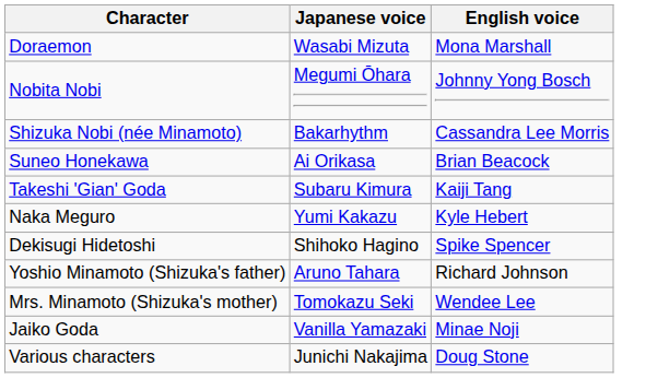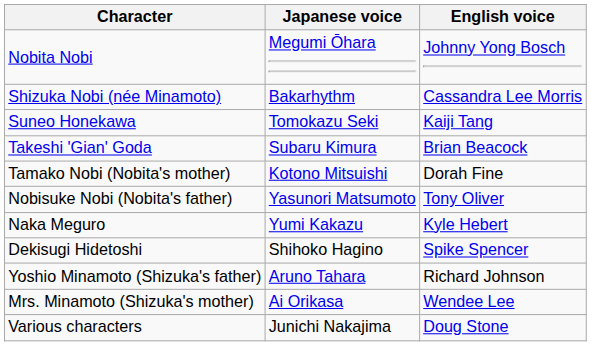 <table class="wikitable">
 <tr>
 <th>Character</th>
 <th>Japanese voice</th>
 <th>English voice</th>
-</tr>
-<tr>
-<td><a href='#'>Doraemon</a></td>
-<td><a href='#'>Wasabi Mizuta</a></td>
-<td><a href='#'>Mona Marshall</a></td>
 </tr>
 <tr>
 <td><a href='#'>Nobita Nobi</a></td>
 <td><a href='#'>Megumi Ōhara</a><hr><hr></td>
 <td><a href='#'>Johnny Yong Bosch</a><hr></td>
 </tr>
 <tr>
 <td><a href='#'>Shizuka Nobi (née Minamoto)</a></td>
 <td><a href='#'>Bakarhythm</a></td>
 <td><a href='#'>Cassandra Lee Morris</a></td>
 </tr>
 <tr>
 <td><a href='#'>Suneo Honekawa</a></td>
-<td><a href='#'>Ai Orikasa</a></td>
-<td><a href='#'>Brian Beacock</a></td>
+<td><a href='#'>Tomokazu Seki</a></td>
+<td><a href='#'>Kaiji Tang</a></td>
 </tr>
 <tr>
 <td><a href='#'>Takeshi 'Gian' Goda</a></td>
 <td><a href='#'>Subaru Kimura</a></td>
-<td><a href='#'>Kaiji Tang</a></td>
+<td><a href='#'>Brian Beacock</a></td>
+</tr>
+<tr>
+<td>Tamako Nobi (Nobita's mother)</td>
+<td><a href='#'>Kotono Mitsuishi</a></td>
+<td>Dorah Fine</td>
+</tr>
+<tr>
+<td>Nobisuke Nobi (Nobita's father)</td>
+<td><a href='#'>Yasunori Matsumoto</a></td>
+<td><a href='#'>Tony Oliver</a></td>
 </tr>
 <tr>
 <td>Naka Meguro</td>
 <td><a href='#'>Yumi Kakazu</a></td>
 <td><a href='#'>Kyle Hebert</a></td>
 </tr>
 <tr>
 <td>Dekisugi Hidetoshi</td>
 <td>Shihoko Hagino</td>
 <td><a href='#'>Spike Spencer</a></td>
 </tr>
 <tr>
 <td>Yoshio Minamoto (Shizuka's father)</td>
 <td><a href='#'>Aruno Tahara</a></td>
 <td>Richard Johnson</td>
 </tr>
 <tr>
 <td>Mrs. Minamoto (Shizuka's mother)</td>
-<td><a href='#'>Tomokazu Seki</a></td>
+<td><a href='#'>Ai Orikasa</a></td>
 <td><a href='#'>Wendee Lee</a></td>
-</tr>
-<tr>
-<td>Jaiko Goda</td>
-<td><a href='#'>Vanilla Yamazaki</a></td>
-<td><a href='#'>Minae Noji</a></td>
 </tr>
 <tr>
 <td>Various characters</td>
 <td>Junichi Nakajima</td>
 <td><a href='#'>Doug Stone</a></td>
 </tr>
 </table>
